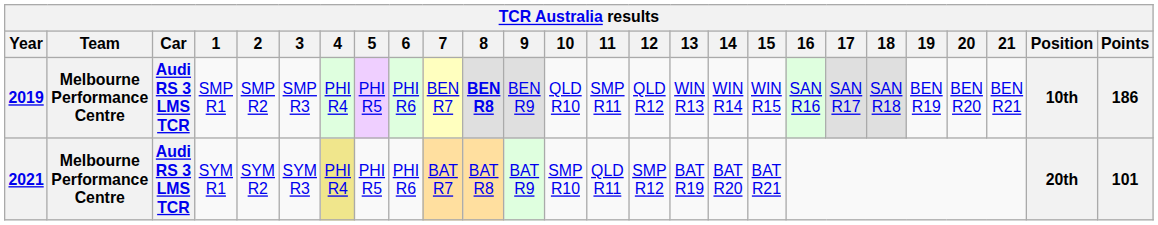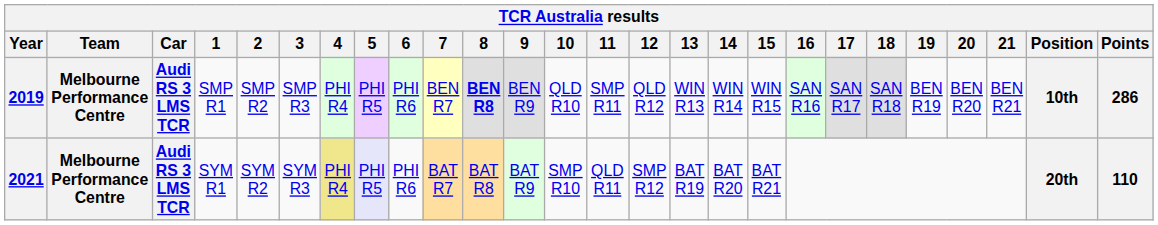 <table class="wikitable" style="text-align:center; font-size:75%">
 <tr>
 <th colspan=45><a href='#'>TCR Australia</a> results</th>
 </tr>
 <tr>
 <th>Year</th>
 <th>Team</th>
 <th>Car</th>
 <th>1</th>
 <th>2</th>
 <th>3</th>
 <th>4</th>
 <th>5</th>
 <th>6</th>
 <th>7</th>
 <th>8</th>
 <th>9</th>
 <th>10</th>
 <th>11</th>
 <th>12</th>
 <th>13</th>
 <th>14</th>
 <th>15</th>
 <th>16</th>
 <th>17</th>
 <th>18</th>
 <th>19</th>
 <th>20</th>
 <th>21</th>
 <th>Position</th>
 <th>Points</th>
 </tr>
 <tr>
 <th><a href='#'>2019</a></th>
 <th>Melbourne Performance Centre</th>
 <th><a href='#'>Audi RS 3 LMS TCR</a></th>
 <td><a href='#'>SMP<br>R1</a></td>
 <td><a href='#'>SMP<br>R2</a></td>
 <td><a href='#'>SMP<br>R3</a></td>
 <td style="background: #dfffdf"><a href='#'>PHI<br>R4</a><br></td>
 <td style="background:#efcfff;"><a href='#'>PHI<br>R5</a><br></td>
 <td style="background: #dfffdf"><a href='#'>PHI<br>R6</a><br></td>
 <td style="background:#ffffbf;"><a href='#'>BEN<br>R7</a><br></td>
 <td style="background: #dfdfdf"><strong><a href='#'>BEN<br>R8</a><br></strong></td>
 <td style="background: #dfdfdf"><a href='#'>BEN<br>R9</a><br></td>
 <td><a href='#'>QLD<br>R10</a></td>
 <td><a href='#'>SMP<br>R11</a></td>
 <td><a href='#'>QLD<br>R12</a></td>
 <td><a href='#'>WIN<br>R13</a></td>
 <td><a href='#'>WIN<br>R14</a></td>
 <td><a href='#'>WIN<br>R15</a></td>
 <td style="background: #dfffdf"><a href='#'>SAN<br>R16</a><br></td>
 <td style="background: #dfdfdf"><a href='#'>SAN<br>R17</a><br></td>
 <td style="background: #dfdfdf"><a href='#'>SAN<br>R18</a><br></td>
 <td><a href='#'>BEN<br>R19</a></td>
 <td><a href='#'>BEN<br>R20</a></td>
 <td><a href='#'>BEN<br>R21</a></td>
 <th>10th</th>
-<th>186</th>
+<th>286</th>
 </tr>
 <tr>
 <th><a href='#'>2021</a></th>
 <th>Melbourne Performance Centre</th>
 <th><a href='#'>Audi RS 3 LMS TCR</a></th>
 <td><a href='#'>SYM<br>R1</a></td>
 <td><a href='#'>SYM<br>R2</a></td>
 <td><a href='#'>SYM<br>R3</a></td>
 <td style="background: khaki;"><a href='#'>PHI<br>R4</a></td>
-<td><a href='#'>PHI<br>R5</a></td>
+<td style="background: lavender;"><a href='#'>PHI<br>R5</a></td>
 <td><a href='#'>PHI<br>R6</a></td>
 <td style=background:#ffdf9f><a href='#'>BAT<br>R7</a><br></td>
 <td style=background:#ffdf9f><a href='#'>BAT<br> R8</a><br></td>
 <td style=background:#dfffdf><a href='#'>BAT<br>R9</a><br></td>
 <td><a href='#'>SMP<br>R10</a></td>
 <td><a href='#'>QLD<br>R11</a></td>
 <td><a href='#'>SMP<br>R12</a></td>
 <td><a href='#'>BAT<br>R19</a></td>
 <td><a href='#'>BAT<br>R20</a></td>
 <td><a href='#'>BAT<br>R21</a></td>
 <td colspan=6></td>
 <th>20th</th>
-<th>101</th>
+<th>110</th>
 </tr>
 </table>
